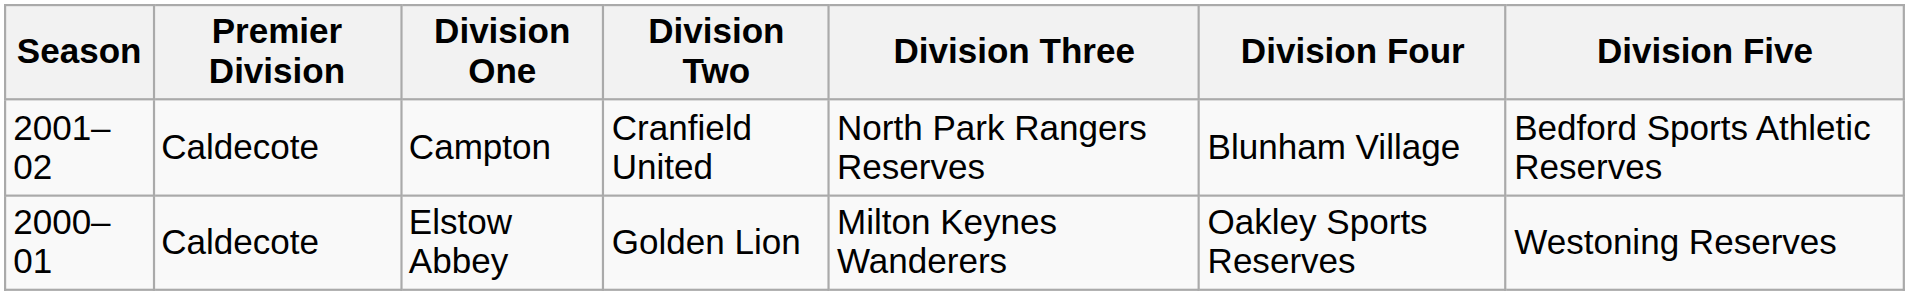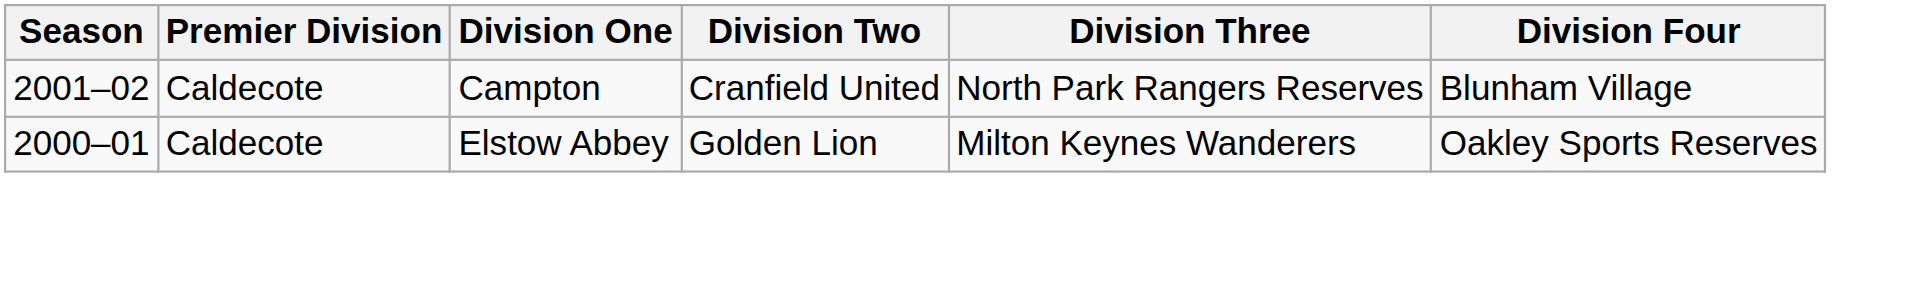 <table class="wikitable">
 <tr>
 <th>Season</th>
 <th>Premier Division</th>
 <th>Division One</th>
 <th>Division Two</th>
 <th>Division Three</th>
 <th>Division Four</th>
-<th>Division Five</th>
 </tr>
 <tr>
 <td>2001–02</td>
 <td>Caldecote</td>
 <td>Campton</td>
 <td>Cranfield United</td>
 <td>North Park Rangers Reserves</td>
 <td>Blunham Village</td>
-<td>Bedford Sports Athletic Reserves</td>
 </tr>
 <tr>
 <td>2000–01</td>
 <td>Caldecote</td>
 <td>Elstow Abbey</td>
 <td>Golden Lion</td>
 <td>Milton Keynes Wanderers</td>
 <td>Oakley Sports Reserves</td>
-<td>Westoning Reserves</td>
 </tr>
 </table>
